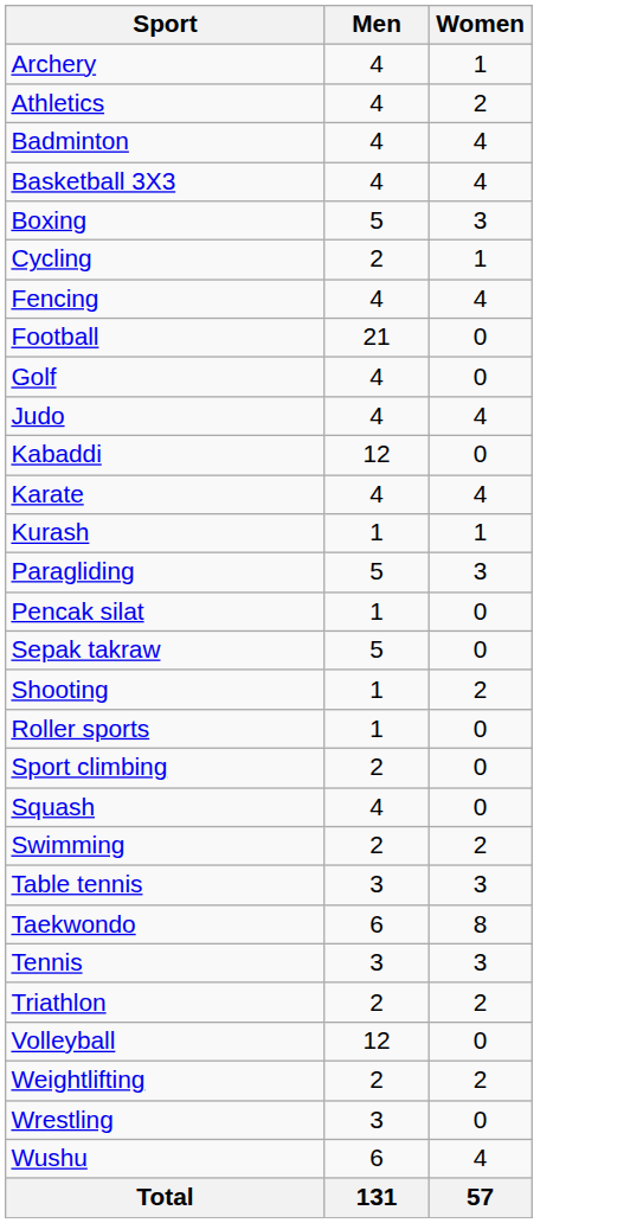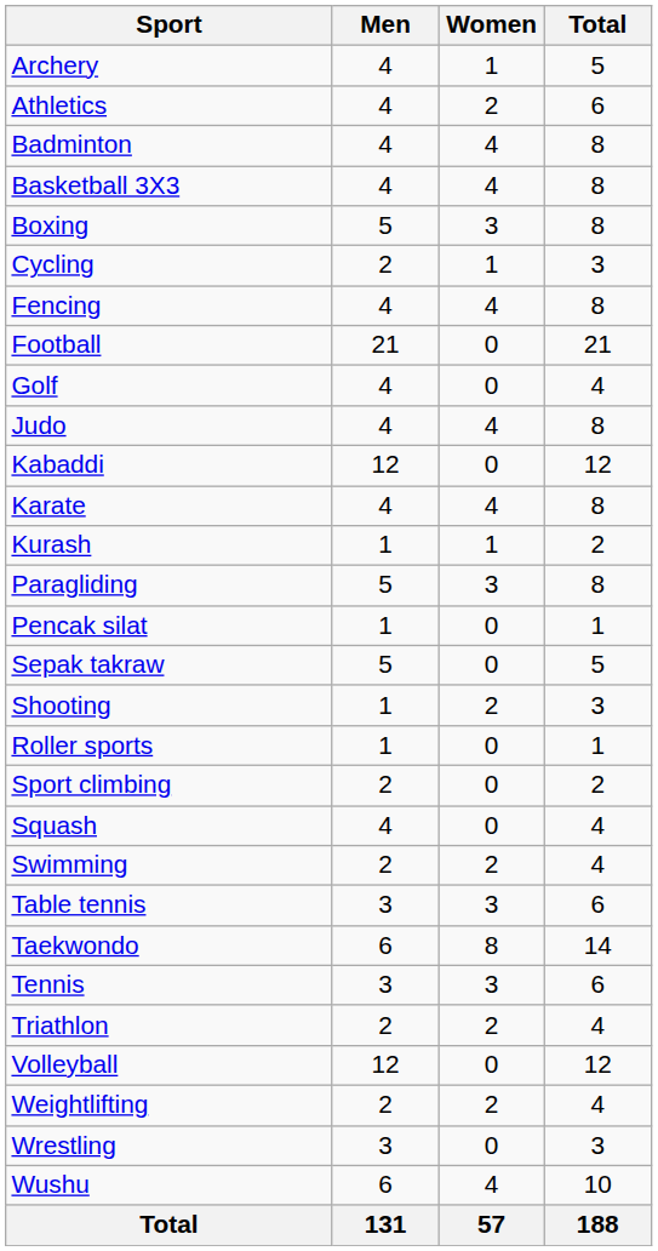 <table class="wikitable" style="text-align:center;">
 <tr>
 <th width=200>Sport</th>
 <th width=60>Men</th>
 <th width=60>Women</th>
+<th width=60>Total</th>
 </tr>
 <tr>
 <td align=left><a href='#'>Archery</a></td>
 <td>4</td>
 <td>1</td>
+<td>5</td>
 </tr>
 <tr>
 <td align=left><a href='#'>Athletics</a></td>
 <td>4</td>
 <td>2</td>
+<td>6</td>
 </tr>
 <tr>
 <td align=left><a href='#'>Badminton</a></td>
 <td>4</td>
 <td>4</td>
+<td>8</td>
 </tr>
 <tr>
 <td align=left><a href='#'>Basketball 3X3</a></td>
 <td>4</td>
 <td>4</td>
+<td>8</td>
 </tr>
 <tr>
 <td align=left><a href='#'>Boxing</a></td>
 <td>5</td>
 <td>3</td>
+<td>8</td>
 </tr>
 <tr>
 <td align=left><a href='#'>Cycling</a></td>
 <td>2</td>
 <td>1</td>
+<td>3</td>
 </tr>
 <tr>
 <td align=left><a href='#'>Fencing</a></td>
 <td>4</td>
 <td>4</td>
+<td>8</td>
 </tr>
 <tr>
 <td align=left><a href='#'>Football</a></td>
 <td>21</td>
 <td>0</td>
+<td>21</td>
 </tr>
 <tr>
 <td align=left><a href='#'>Golf</a></td>
 <td>4</td>
 <td>0</td>
+<td>4</td>
 </tr>
 <tr>
 <td align=left><a href='#'>Judo</a></td>
 <td>4</td>
 <td>4</td>
+<td>8</td>
 </tr>
 <tr>
 <td align=left><a href='#'>Kabaddi</a></td>
 <td>12</td>
 <td>0</td>
+<td>12</td>
 </tr>
 <tr>
 <td align=left><a href='#'>Karate</a></td>
 <td>4</td>
 <td>4</td>
+<td>8</td>
 </tr>
 <tr>
 <td align=left><a href='#'>Kurash</a></td>
 <td>1</td>
 <td>1</td>
+<td>2</td>
 </tr>
 <tr>
 <td align=left><a href='#'>Paragliding</a></td>
 <td>5</td>
 <td>3</td>
+<td>8</td>
 </tr>
 <tr>
 <td align=left><a href='#'>Pencak silat</a></td>
 <td>1</td>
 <td>0</td>
+<td>1</td>
 </tr>
 <tr>
 <td align=left><a href='#'>Sepak takraw</a></td>
 <td>5</td>
 <td>0</td>
+<td>5</td>
 </tr>
 <tr>
 <td align=left><a href='#'>Shooting</a></td>
 <td>1</td>
 <td>2</td>
+<td>3</td>
 </tr>
 <tr>
 <td align=left><a href='#'>Roller sports</a></td>
 <td>1</td>
 <td>0</td>
+<td>1</td>
 </tr>
 <tr>
 <td align=left><a href='#'>Sport climbing</a></td>
 <td>2</td>
 <td>0</td>
+<td>2</td>
 </tr>
 <tr>
 <td align=left><a href='#'>Squash</a></td>
 <td>4</td>
 <td>0</td>
+<td>4</td>
 </tr>
 <tr>
 <td align=left><a href='#'>Swimming</a></td>
 <td>2</td>
 <td>2</td>
+<td>4</td>
 </tr>
 <tr>
 <td align=left><a href='#'>Table tennis</a></td>
 <td>3</td>
 <td>3</td>
+<td>6</td>
 </tr>
 <tr>
 <td align=left><a href='#'>Taekwondo</a></td>
 <td>6</td>
 <td>8</td>
+<td>14</td>
 </tr>
 <tr>
 <td align=left><a href='#'>Tennis</a></td>
 <td>3</td>
 <td>3</td>
+<td>6</td>
 </tr>
 <tr>
 <td align=left><a href='#'>Triathlon</a></td>
 <td>2</td>
 <td>2</td>
+<td>4</td>
 </tr>
 <tr>
 <td align=left><a href='#'>Volleyball</a></td>
 <td>12</td>
 <td>0</td>
+<td>12</td>
 </tr>
 <tr>
 <td align=left><a href='#'>Weightlifting</a></td>
 <td>2</td>
 <td>2</td>
+<td>4</td>
 </tr>
 <tr>
 <td align=left><a href='#'>Wrestling</a></td>
 <td>3</td>
 <td>0</td>
+<td>3</td>
 </tr>
 <tr>
 <td align=left><a href='#'>Wushu</a></td>
 <td>6</td>
 <td>4</td>
+<td>10</td>
 </tr>
 <tr>
 <th>Total</th>
 <th>131</th>
 <th>57</th>
+<th>188</th>
 </tr>
 </table>
